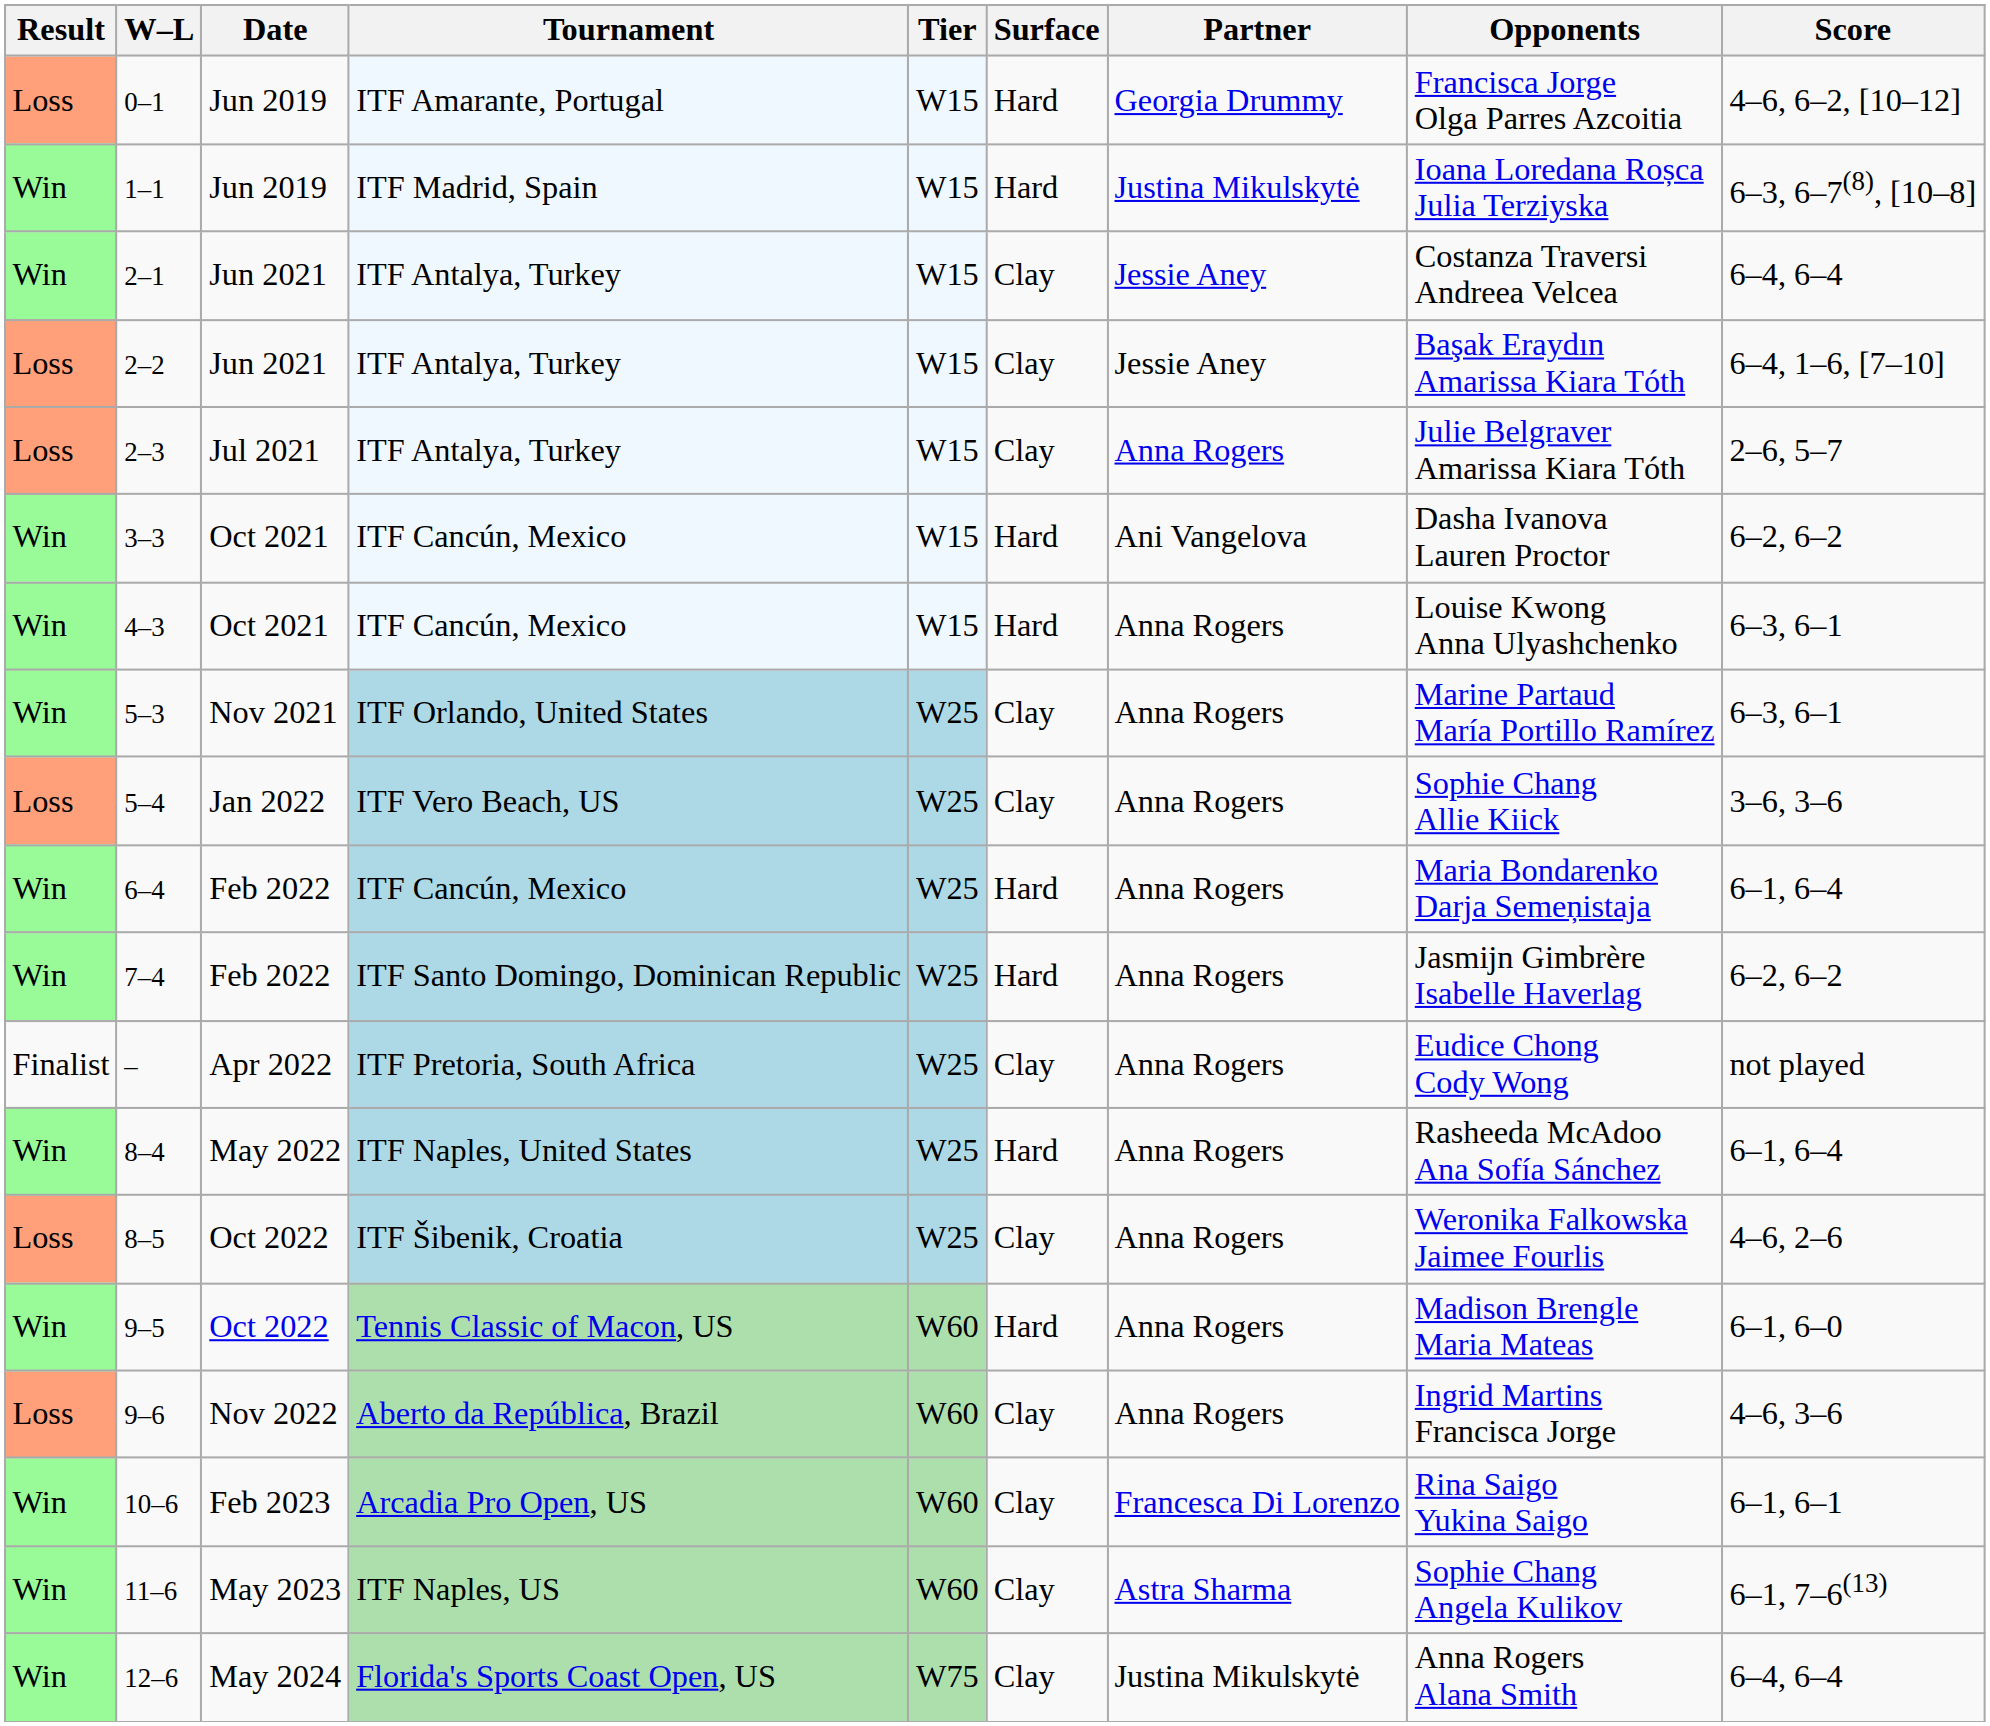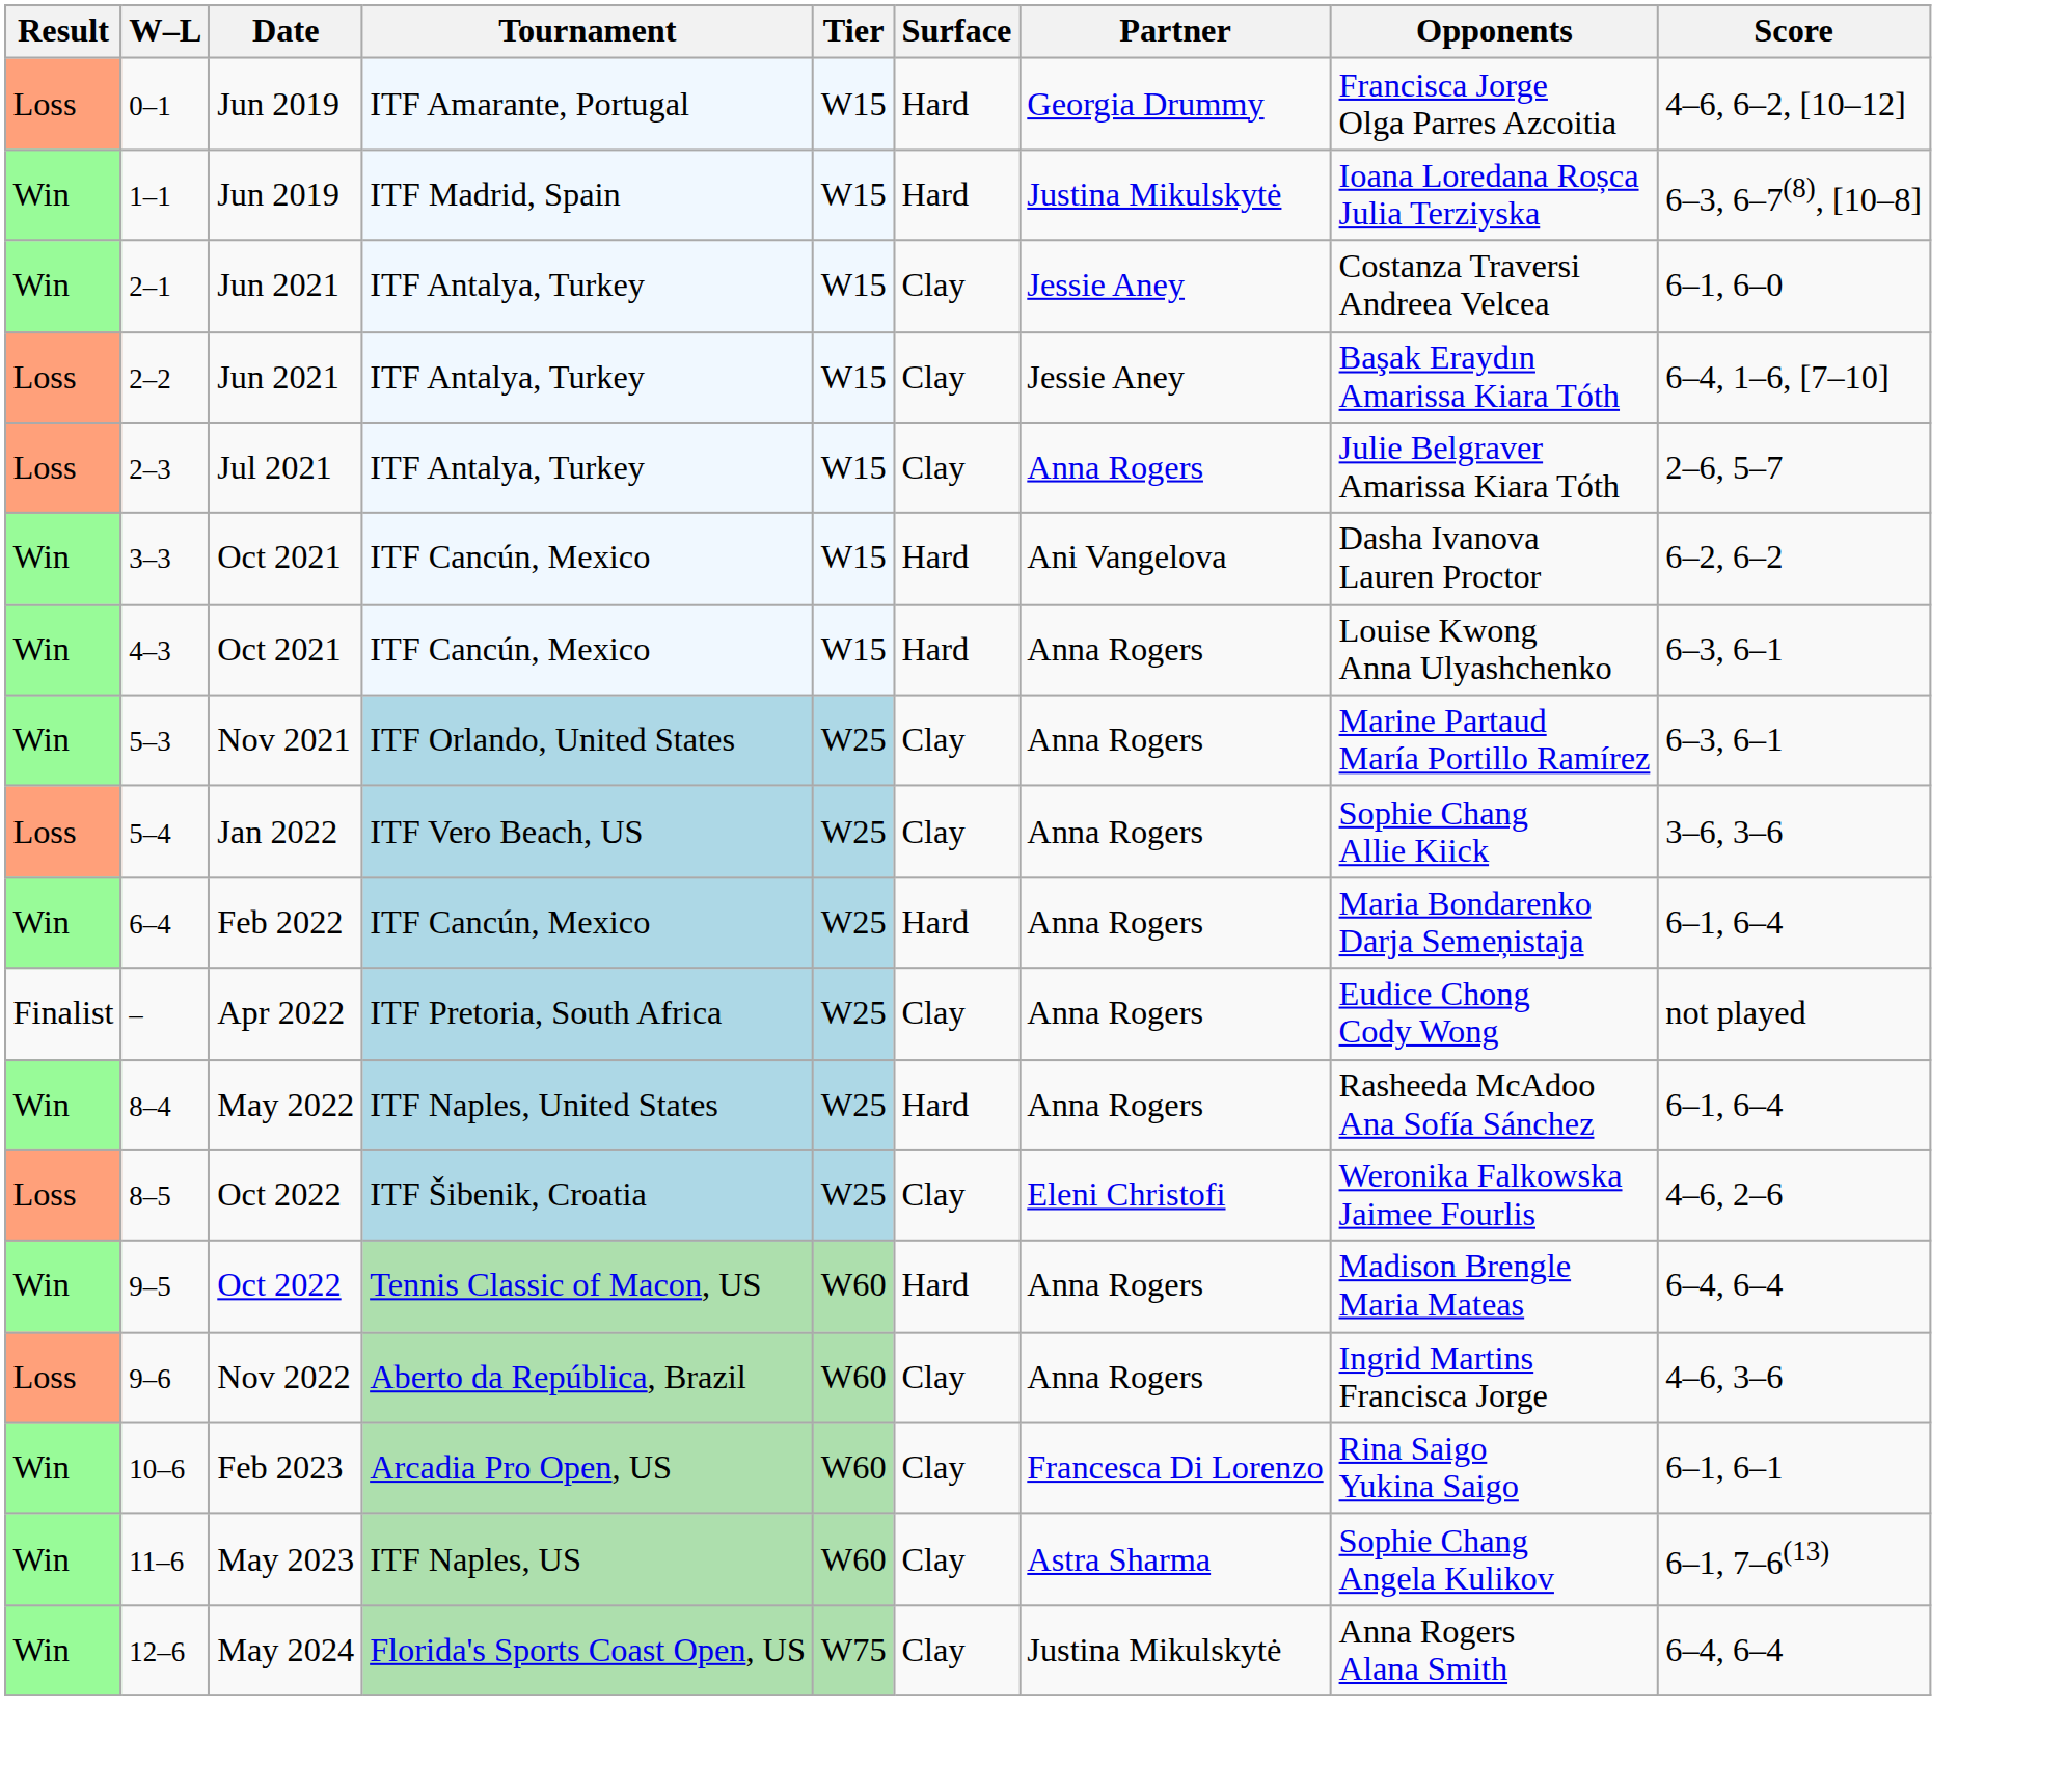 <table class="wikitable sortable">
 <tr>
 <th>Result</th>
 <th class=unsortable>W–L</th>
 <th>Date</th>
 <th>Tournament</th>
 <th>Tier</th>
 <th>Surface</th>
 <th>Partner</th>
 <th>Opponents</th>
 <th class=unsortable>Score</th>
 </tr>
 <tr>
 <td bgcolor=ffa07a>Loss</td>
 <td><small>0–1</small></td>
 <td>Jun 2019</td>
 <td style="background:#f0f8ff;">ITF Amarante, Portugal</td>
 <td style="background:#f0f8ff;">W15</td>
 <td>Hard</td>
 <td> <a href='#'>Georgia Drummy</a></td>
 <td> <a href='#'>Francisca Jorge</a><br> Olga Parres Azcoitia</td>
 <td>4–6, 6–2, [10–12]</td>
 </tr>
 <tr>
 <td bgcolor="98FB98">Win</td>
 <td><small>1–1</small></td>
 <td>Jun 2019</td>
 <td style="background:#f0f8ff;">ITF Madrid, Spain</td>
 <td style="background:#f0f8ff;">W15</td>
 <td>Hard</td>
 <td> <a href='#'>Justina Mikulskytė</a></td>
 <td> <a href='#'>Ioana Loredana Roșca</a><br> <a href='#'>Julia Terziyska</a></td>
 <td>6–3, 6–7<sup>(8)</sup>, [10–8]</td>
 </tr>
 <tr>
 <td bgcolor="98FB98">Win</td>
 <td><small>2–1</small></td>
 <td>Jun 2021</td>
 <td style="background:#f0f8ff;">ITF Antalya, Turkey</td>
 <td style="background:#f0f8ff;">W15</td>
 <td>Clay</td>
 <td> <a href='#'>Jessie Aney</a></td>
 <td> Costanza Traversi<br> Andreea Velcea</td>
-<td>6–4, 6–4</td>
+<td>6–1, 6–0</td>
 </tr>
 <tr>
 <td bgcolor=ffa07a>Loss</td>
 <td><small>2–2</small></td>
 <td>Jun 2021</td>
 <td style="background:#f0f8ff;">ITF Antalya, Turkey</td>
 <td style="background:#f0f8ff;">W15</td>
 <td>Clay</td>
 <td> Jessie Aney</td>
 <td> <a href='#'>Başak Eraydın</a><br> <a href='#'>Amarissa Kiara Tóth</a></td>
 <td>6–4, 1–6, [7–10]</td>
 </tr>
 <tr>
 <td bgcolor=ffa07a>Loss</td>
 <td><small>2–3</small></td>
 <td>Jul 2021</td>
 <td style="background:#f0f8ff;">ITF Antalya, Turkey</td>
 <td style="background:#f0f8ff;">W15</td>
 <td>Clay</td>
 <td> <a href='#'>Anna Rogers</a></td>
 <td> <a href='#'>Julie Belgraver</a><br> Amarissa Kiara Tóth</td>
 <td>2–6, 5–7</td>
 </tr>
 <tr>
 <td bgcolor="98FB98">Win</td>
 <td><small>3–3</small></td>
 <td>Oct 2021</td>
 <td style="background:#f0f8ff;">ITF Cancún, Mexico</td>
 <td style="background:#f0f8ff;">W15</td>
 <td>Hard</td>
 <td> Ani Vangelova</td>
 <td> Dasha Ivanova<br> Lauren Proctor</td>
 <td>6–2, 6–2</td>
 </tr>
 <tr>
 <td bgcolor="98FB98">Win</td>
 <td><small>4–3</small></td>
 <td>Oct 2021</td>
 <td style="background:#f0f8ff;">ITF Cancún, Mexico</td>
 <td style="background:#f0f8ff;">W15</td>
 <td>Hard</td>
 <td> Anna Rogers</td>
 <td> Louise Kwong<br> Anna Ulyashchenko</td>
 <td>6–3, 6–1</td>
 </tr>
 <tr>
 <td bgcolor="98FB98">Win</td>
 <td><small>5–3</small></td>
 <td>Nov 2021</td>
 <td style="background:lightblue;">ITF Orlando, United States</td>
 <td style="background:lightblue;">W25</td>
 <td>Clay</td>
 <td> Anna Rogers</td>
 <td> <a href='#'>Marine Partaud</a><br> <a href='#'>María Portillo Ramírez</a></td>
 <td>6–3, 6–1</td>
 </tr>
 <tr>
 <td bgcolor=ffa07a>Loss</td>
 <td><small>5–4</small></td>
 <td>Jan 2022</td>
 <td style="background:lightblue;">ITF Vero Beach, US</td>
 <td style="background:lightblue;">W25</td>
 <td>Clay</td>
 <td> Anna Rogers</td>
 <td> <a href='#'>Sophie Chang</a><br> <a href='#'>Allie Kiick</a></td>
 <td>3–6, 3–6</td>
 </tr>
 <tr>
 <td bgcolor="98FB98">Win</td>
 <td><small>6–4</small></td>
 <td>Feb 2022</td>
 <td style="background:lightblue;">ITF Cancún, Mexico</td>
 <td style="background:lightblue;">W25</td>
 <td>Hard</td>
 <td> Anna Rogers</td>
 <td> <a href='#'>Maria Bondarenko</a><br> <a href='#'>Darja Semeņistaja</a></td>
 <td>6–1, 6–4</td>
 </tr>
 <tr>
-<td bgcolor="98FB98">Win</td>
-<td><small>7–4</small></td>
-<td>Feb 2022</td>
-<td style="background:lightblue;">ITF Santo Domingo, Dominican Republic</td>
-<td style="background:lightblue;">W25</td>
-<td>Hard</td>
-<td> Anna Rogers</td>
-<td> Jasmijn Gimbrère<br> <a href='#'>Isabelle Haverlag</a></td>
-<td>6–2, 6–2</td>
-</tr>
-<tr>
 <td>Finalist</td>
 <td><small>–</small></td>
 <td>Apr 2022</td>
 <td style="background:lightblue;">ITF Pretoria, South Africa</td>
 <td style="background:lightblue;">W25</td>
 <td>Clay</td>
 <td> Anna Rogers</td>
 <td> <a href='#'>Eudice Chong</a><br> <a href='#'>Cody Wong</a></td>
 <td>not played</td>
 </tr>
 <tr>
 <td bgcolor="98FB98">Win</td>
 <td><small>8–4</small></td>
 <td>May 2022</td>
 <td style="background:lightblue;">ITF Naples, United States</td>
 <td style="background:lightblue;">W25</td>
 <td>Hard</td>
 <td> Anna Rogers</td>
 <td> Rasheeda McAdoo<br> <a href='#'>Ana Sofía Sánchez</a></td>
 <td>6–1, 6–4</td>
 </tr>
 <tr>
 <td bgcolor=ffa07a>Loss</td>
 <td><small>8–5</small></td>
 <td>Oct 2022</td>
 <td style="background:lightblue;">ITF Šibenik, Croatia</td>
 <td style="background:lightblue;">W25</td>
 <td>Clay</td>
-<td> Anna Rogers</td>
+<td> <a href='#'>Eleni Christofi</a></td>
 <td> <a href='#'>Weronika Falkowska</a><br> <a href='#'>Jaimee Fourlis</a></td>
 <td>4–6, 2–6</td>
 </tr>
 <tr>
 <td bgcolor="98FB98">Win</td>
 <td><small>9–5</small></td>
 <td><a href='#'>Oct 2022</a></td>
 <td style="background:#addfad;"><a href='#'>Tennis Classic of Macon</a>, US</td>
 <td style="background:#addfad;">W60</td>
 <td>Hard</td>
 <td> Anna Rogers</td>
 <td> <a href='#'>Madison Brengle</a><br> <a href='#'>Maria Mateas</a></td>
-<td>6–1, 6–0</td>
+<td>6–4, 6–4</td>
 </tr>
 <tr>
 <td bgcolor=ffa07a>Loss</td>
 <td><small>9–6</small></td>
 <td>Nov 2022</td>
 <td style="background:#addfad;"><a href='#'>Aberto da República</a>, Brazil</td>
 <td style="background:#addfad;">W60</td>
 <td>Clay</td>
 <td> Anna Rogers</td>
 <td> <a href='#'>Ingrid Martins</a><br> Francisca Jorge</td>
 <td>4–6, 3–6</td>
 </tr>
 <tr>
 <td bgcolor="98FB98">Win</td>
 <td><small>10–6</small></td>
 <td>Feb 2023</td>
 <td style="background:#addfad;"><a href='#'>Arcadia Pro Open</a>, US</td>
 <td style="background:#addfad;">W60</td>
 <td>Clay</td>
 <td> <a href='#'>Francesca Di Lorenzo</a></td>
 <td> <a href='#'>Rina Saigo</a><br> <a href='#'>Yukina Saigo</a></td>
 <td>6–1, 6–1</td>
 </tr>
 <tr>
 <td bgcolor="98FB98">Win</td>
 <td><small>11–6</small></td>
 <td>May 2023</td>
 <td style="background:#addfad;">ITF Naples, US</td>
 <td style="background:#addfad;">W60</td>
 <td>Clay</td>
 <td> <a href='#'>Astra Sharma</a></td>
 <td> <a href='#'>Sophie Chang</a><br> <a href='#'>Angela Kulikov</a></td>
 <td>6–1, 7–6<sup>(13)</sup></td>
 </tr>
 <tr>
 <td style="background:#98FB98;">Win</td>
 <td><small>12–6</small></td>
 <td>May 2024</td>
 <td style="background:#addfad;"><a href='#'>Florida's Sports Coast Open</a>, US</td>
 <td style="background:#addfad;">W75</td>
 <td>Clay</td>
 <td> Justina Mikulskytė</td>
 <td> Anna Rogers<br> <a href='#'>Alana Smith</a></td>
 <td>6–4, 6–4</td>
 </tr>
 </table>
